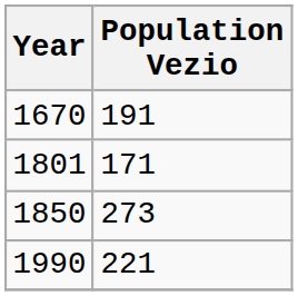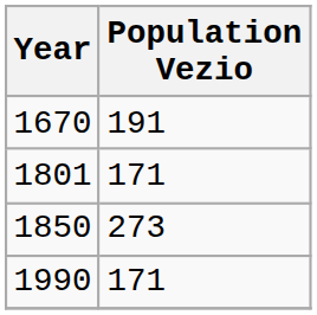 <table class="wikitable">
 <tr>
 <th>Year</th>
 <th>Population <br>Vezio</th>
 </tr>
 <tr>
 <td>1670</td>
 <td>191</td>
 </tr>
 <tr>
 <td>1801</td>
 <td>171</td>
 </tr>
 <tr>
 <td>1850</td>
 <td>273</td>
 </tr>
 <tr>
 <td>1990</td>
-<td>221</td>
+<td>171</td>
 </tr>
 <tr>
 </tr>
 </table>
